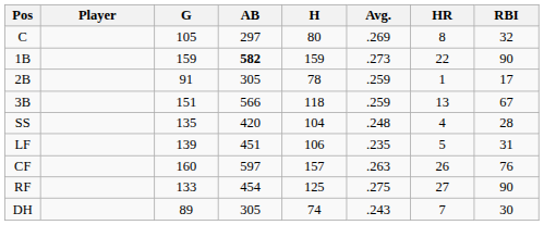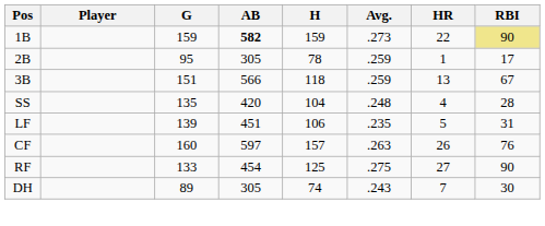 <table class="wikitable sortable">
 <tr>
 <th bgcolor="#DDDDFF" width="5%">Pos</th>
 <th bgcolor="#DDDDFF" width="16%">Player</th>
 <th bgcolor="#DDDDFF" width="9%">G</th>
 <th bgcolor="#DDDDFF" width="9%">AB</th>
 <th bgcolor="#DDDDFF" width="9%">H</th>
 <th bgcolor="#DDDDFF" width="9%">Avg.</th>
 <th bgcolor="#DDDDFF" width="9%">HR</th>
 <th bgcolor="#DDDDFF" width="9%">RBI</th>
 </tr>
 <tr align="center">
-<td>C</td>
-<td></td>
-<td>105</td>
-<td>297</td>
-<td>80</td>
-<td>.269</td>
-<td>8</td>
-<td>32</td>
-</tr>
-<tr align="center">
 <td>1B</td>
 <td></td>
 <td>159</td>
 <td><strong>582</strong></td>
 <td>159</td>
 <td>.273</td>
 <td>22</td>
-<td>90</td>
+<td style="background: khaki;">90</td>
 </tr>
 <tr align="center">
 <td>2B</td>
 <td></td>
-<td>91</td>
+<td>95</td>
 <td>305</td>
 <td>78</td>
 <td>.259</td>
 <td>1</td>
 <td>17</td>
 </tr>
 <tr align="center">
 <td>3B</td>
 <td></td>
 <td>151</td>
 <td>566</td>
 <td>118</td>
 <td>.259</td>
 <td>13</td>
 <td>67</td>
 </tr>
 <tr align="center">
 <td>SS</td>
 <td></td>
 <td>135</td>
 <td>420</td>
 <td>104</td>
 <td>.248</td>
 <td>4</td>
 <td>28</td>
 </tr>
 <tr align="center">
 <td>LF</td>
 <td></td>
 <td>139</td>
 <td>451</td>
 <td>106</td>
 <td>.235</td>
 <td>5</td>
 <td>31</td>
 </tr>
 <tr align="center">
 <td>CF</td>
 <td></td>
 <td>160</td>
 <td>597</td>
 <td>157</td>
 <td>.263</td>
 <td>26</td>
 <td>76</td>
 </tr>
 <tr align="center">
 <td>RF</td>
 <td></td>
 <td>133</td>
 <td>454</td>
 <td>125</td>
 <td>.275</td>
 <td>27</td>
 <td>90</td>
 </tr>
 <tr align="center">
 <td>DH</td>
 <td></td>
 <td>89</td>
 <td>305</td>
 <td>74</td>
 <td>.243</td>
 <td>7</td>
 <td>30</td>
 </tr>
 </table>
